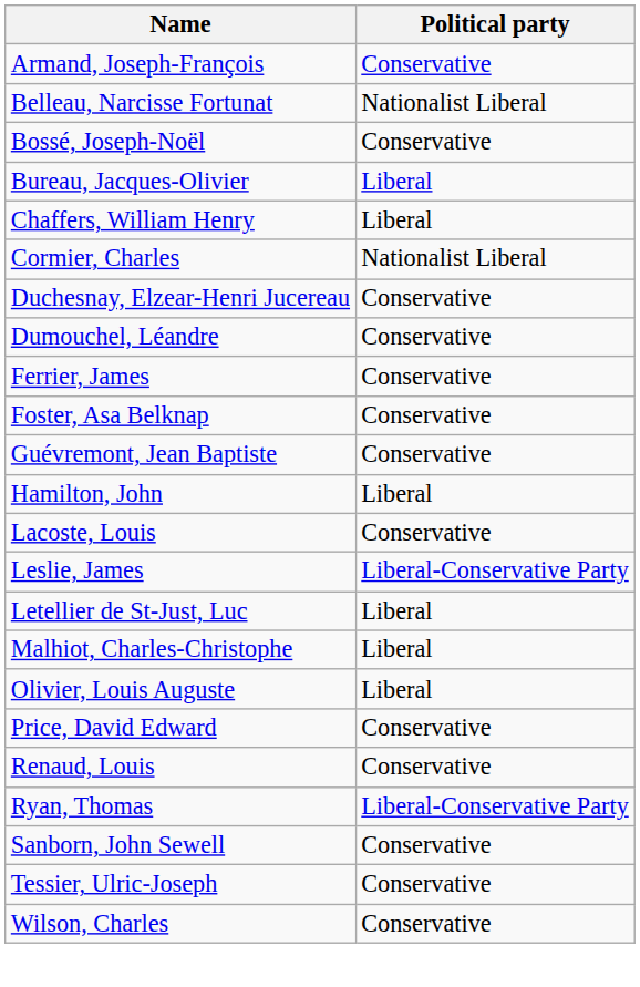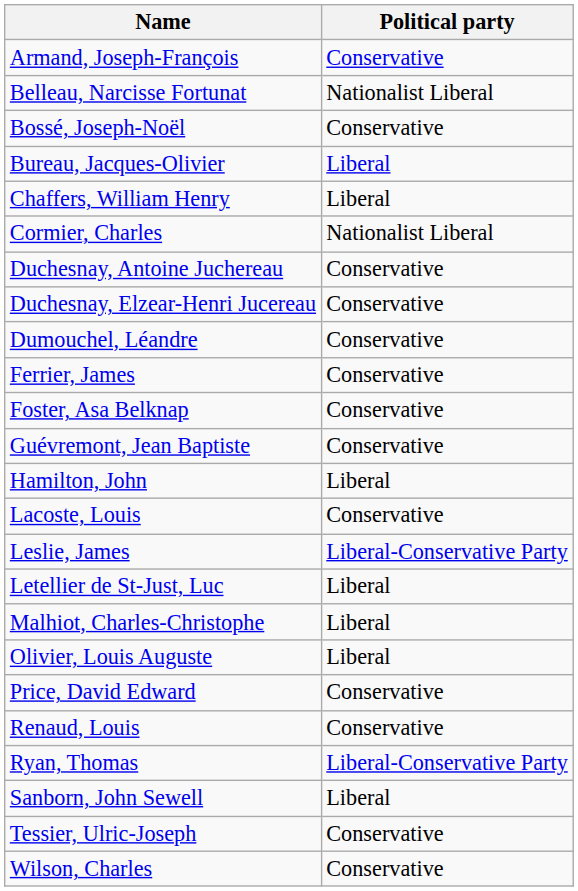 <table class="wikitable sortable">
 <tr>
 <th>Name</th>
 <th>Political party</th>
 </tr>
 <tr>
 <td><a href='#'>Armand, Joseph-François</a></td>
 <td><a href='#'>Conservative</a></td>
 </tr>
 <tr>
 <td><a href='#'>Belleau, Narcisse Fortunat</a></td>
 <td>Nationalist Liberal</td>
 </tr>
 <tr>
 <td><a href='#'>Bossé, Joseph-Noël</a></td>
 <td>Conservative</td>
 </tr>
 <tr>
 <td><a href='#'>Bureau, Jacques-Olivier</a></td>
 <td><a href='#'>Liberal</a></td>
 </tr>
 <tr>
 <td><a href='#'>Chaffers, William Henry</a></td>
 <td>Liberal</td>
 </tr>
 <tr>
 <td><a href='#'>Cormier, Charles</a></td>
 <td>Nationalist Liberal</td>
+</tr>
+<tr>
+<td><a href='#'>Duchesnay, Antoine Juchereau</a></td>
+<td>Conservative</td>
 </tr>
 <tr>
 <td><a href='#'>Duchesnay, Elzear-Henri Jucereau</a></td>
 <td>Conservative</td>
 </tr>
 <tr>
 <td><a href='#'>Dumouchel, Léandre</a></td>
 <td>Conservative</td>
 </tr>
 <tr>
 <td><a href='#'>Ferrier, James</a></td>
 <td>Conservative</td>
 </tr>
 <tr>
 <td><a href='#'>Foster, Asa Belknap</a></td>
 <td>Conservative</td>
 </tr>
 <tr>
 <td><a href='#'>Guévremont, Jean Baptiste</a></td>
 <td>Conservative</td>
 </tr>
 <tr>
 <td><a href='#'>Hamilton, John</a></td>
 <td>Liberal</td>
 </tr>
 <tr>
 <td><a href='#'>Lacoste, Louis</a></td>
 <td>Conservative</td>
 </tr>
 <tr>
 <td><a href='#'>Leslie, James</a></td>
 <td><a href='#'>Liberal-Conservative Party</a></td>
 </tr>
 <tr>
 <td><a href='#'>Letellier de St-Just, Luc</a></td>
 <td>Liberal</td>
 </tr>
 <tr>
 <td><a href='#'>Malhiot, Charles-Christophe</a></td>
 <td>Liberal</td>
 </tr>
 <tr>
 <td><a href='#'>Olivier, Louis Auguste</a></td>
 <td>Liberal</td>
 </tr>
 <tr>
 <td><a href='#'>Price, David Edward</a></td>
 <td>Conservative</td>
 </tr>
 <tr>
 <td><a href='#'>Renaud, Louis</a></td>
 <td>Conservative</td>
 </tr>
 <tr>
 <td><a href='#'>Ryan, Thomas</a></td>
 <td><a href='#'>Liberal-Conservative Party</a></td>
 </tr>
 <tr>
 <td><a href='#'>Sanborn, John Sewell</a></td>
-<td>Conservative</td>
+<td>Liberal</td>
 </tr>
 <tr>
 <td><a href='#'>Tessier, Ulric-Joseph</a></td>
 <td>Conservative</td>
 </tr>
 <tr>
 <td><a href='#'>Wilson, Charles</a></td>
 <td>Conservative</td>
 </tr>
 </table>
